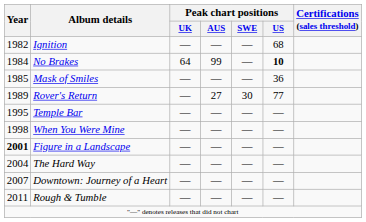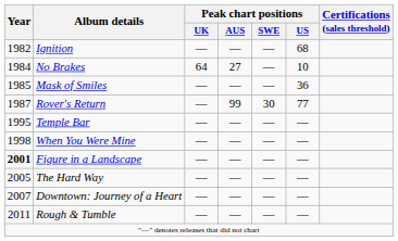 <table class="wikitable" style="text-align:center;">
 <tr>
 <th rowspan="2">Year</th>
 <th rowspan="2">Album details</th>
 <th colspan="4">Peak chart positions</th>
 <th rowspan="2"><a href='#'>Certifications</a><br><small>(<a href='#'>sales threshold</a>)</small></th>
 </tr>
 <tr style="font-size:smaller;">
 <th style="width:40px;"><a href='#'>UK</a><br></th>
 <th style="width:40px;"><a href='#'>AUS</a><br></th>
 <th style="width:40px;"><a href='#'>SWE</a><br></th>
 <th style="width:40px;"><a href='#'>US</a><br></th>
 </tr>
 <tr>
 <td>1982</td>
 <td style="text-align:left;"><em><a href='#'>Ignition</a></em><br></td>
 <td>—</td>
 <td>—</td>
 <td>—</td>
 <td>68</td>
 <td></td>
 </tr>
 <tr>
 <td>1984</td>
 <td style="text-align:left;"><em><a href='#'>No Brakes</a></em><br></td>
 <td>64</td>
-<td>99</td>
+<td>27</td>
 <td>—</td>
-<td><strong>10</strong></td>
+<td>10</td>
 <td style="text-align:left;"></td>
 </tr>
 <tr>
 <td>1985</td>
 <td style="text-align:left;"><em><a href='#'>Mask of Smiles</a></em><br></td>
 <td>—</td>
 <td>—</td>
 <td>—</td>
 <td>36</td>
 <td></td>
 </tr>
 <tr>
-<td>1989</td>
+<td>1987</td>
 <td style="text-align:left;"><em><a href='#'>Rover's Return</a></em><br></td>
 <td>—</td>
-<td>27</td>
+<td>99</td>
 <td>30</td>
 <td>77</td>
 <td></td>
 </tr>
 <tr>
 <td>1995</td>
 <td style="text-align:left;"><em><a href='#'>Temple Bar</a></em><br></td>
 <td>—</td>
 <td>—</td>
 <td>—</td>
 <td>—</td>
 <td></td>
 </tr>
 <tr>
 <td>1998</td>
 <td style="text-align:left;"><em><a href='#'>When You Were Mine</a></em><br></td>
 <td>—</td>
 <td>—</td>
 <td>—</td>
 <td>—</td>
 <td></td>
 </tr>
 <tr>
 <td><strong>2001</strong></td>
 <td style="text-align:left;"><em><a href='#'>Figure in a Landscape</a></em><br></td>
 <td>—</td>
 <td>—</td>
 <td>—</td>
 <td>—</td>
 <td></td>
 </tr>
 <tr>
-<td>2004</td>
+<td>2005</td>
 <td style="text-align:left;"><em>The Hard Way</em><br></td>
 <td>—</td>
 <td>—</td>
 <td>—</td>
 <td>—</td>
 <td></td>
 </tr>
 <tr>
 <td>2007</td>
 <td style="text-align:left;"><em>Downtown: Journey of a Heart</em><br></td>
 <td>—</td>
 <td>—</td>
 <td>—</td>
 <td>—</td>
 <td></td>
 </tr>
 <tr>
 <td>2011</td>
 <td style="text-align:left;"><em>Rough & Tumble</em><br></td>
 <td>—</td>
 <td>—</td>
 <td>—</td>
 <td>—</td>
 <td></td>
 </tr>
 <tr>
 <td colspan="10" style="font-size:8pt">"—" denotes releases that did not chart</td>
 </tr>
 </table>
